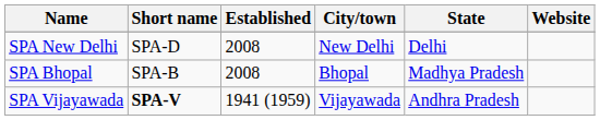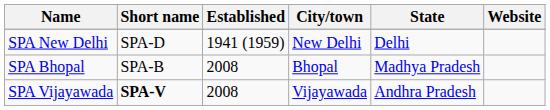 <table class="wikitable sortable">
 <tr>
 <th>Name</th>
 <th>Short name</th>
 <th>Established</th>
 <th>City/town</th>
 <th>State</th>
 <th>Website</th>
 </tr>
 <tr style="background:white;"|>
 </tr>
 <tr>
 <td><a href='#'>SPA New Delhi</a></td>
 <td>SPA-D</td>
-<td>2008</td>
+<td>1941 (1959)</td>
 <td><a href='#'>New Delhi</a></td>
 <td><a href='#'>Delhi</a></td>
 <td></td>
 </tr>
 <tr>
 <td><a href='#'>SPA Bhopal</a></td>
 <td>SPA-B</td>
 <td>2008</td>
 <td><a href='#'>Bhopal</a></td>
 <td><a href='#'>Madhya Pradesh</a></td>
 <td></td>
 </tr>
 <tr>
 <td><a href='#'>SPA Vijayawada</a></td>
 <td><strong>SPA-V</strong></td>
-<td>1941 (1959)</td>
+<td>2008</td>
 <td><a href='#'>Vijayawada</a></td>
 <td><a href='#'>Andhra Pradesh</a></td>
 <td></td>
 </tr>
 </table>
